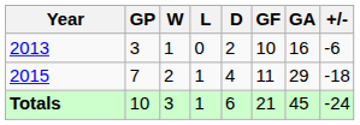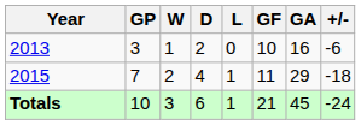 <table class="wikitable">
 <tr>
 <th width=100>Year</th>
 <th width=20>GP</th>
 <th width=20>W</th>
+<th width=20>D</th>
 <th width=20>L</th>
-<th width=20>D</th>
 <th width=20>GF</th>
 <th width=20>GA</th>
 <th width=20>+/-</th>
 </tr>
 <tr>
 <td style="text-align:left;"> <a href='#'>2013</a></td>
 <td>3</td>
 <td>1</td>
+<td>2</td>
 <td>0</td>
-<td>2</td>
 <td>10</td>
 <td>16</td>
 <td>-6</td>
 </tr>
 <tr>
 <td style="text-align:left;"> <a href='#'>2015</a></td>
 <td>7</td>
 <td>2</td>
+<td>4</td>
 <td>1</td>
-<td>4</td>
 <td>11</td>
 <td>29</td>
 <td>-18</td>
 </tr>
 <tr style="background:#ccffcc;">
 <td style="text-align:left;"><strong>Totals</strong></td>
 <td>10</td>
 <td>3</td>
+<td>6</td>
 <td>1</td>
-<td>6</td>
 <td>21</td>
 <td>45</td>
 <td>-24</td>
 </tr>
 </table>
